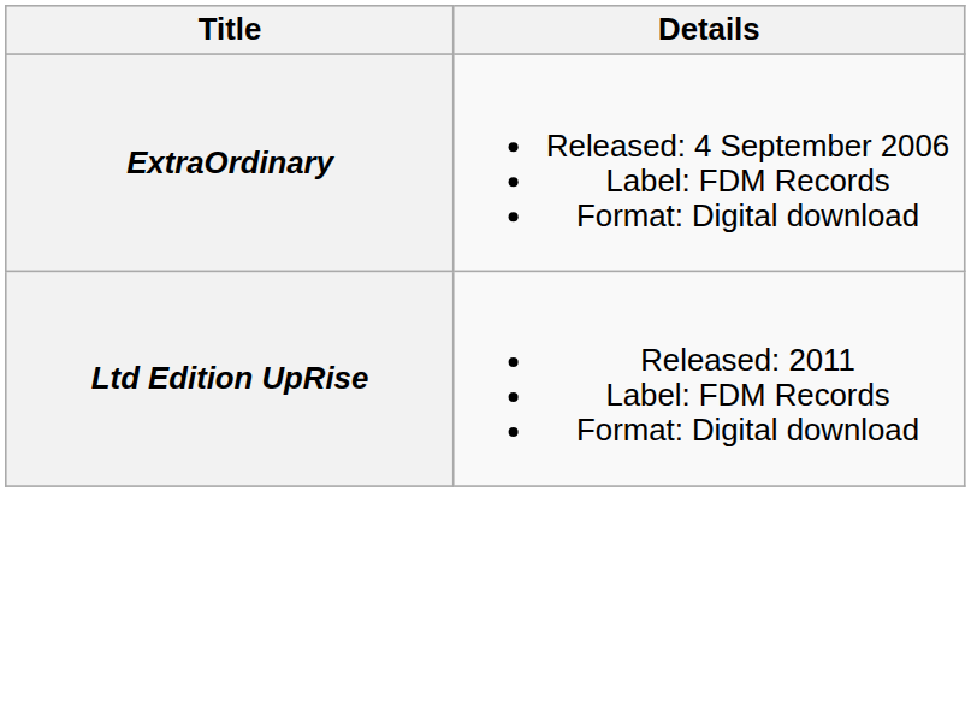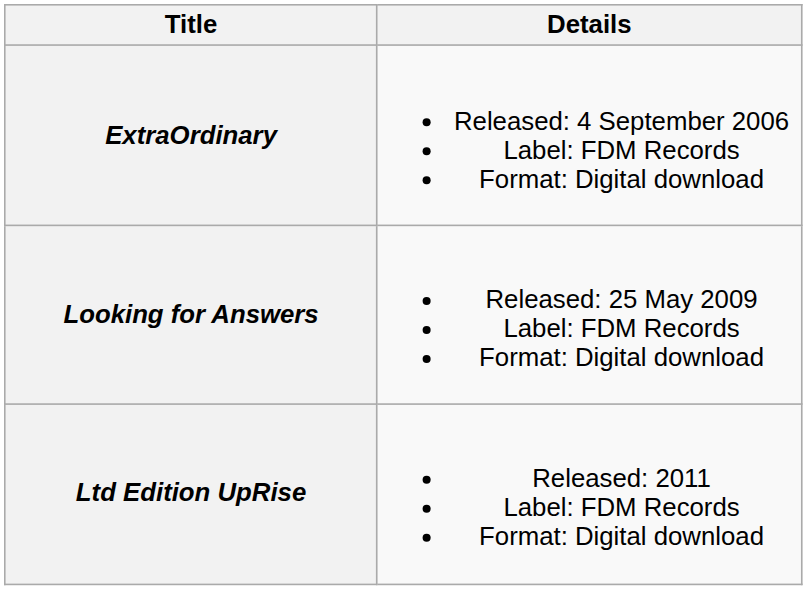 <table class="wikitable plainrowheaders" style="text-align:center;">
 <tr>
 <th scope="col" style="width:14em;">Title</th>
 <th scope="col" style="width:16em;">Details</th>
 </tr>
 <tr>
 <th scope="row"><em>ExtraOrdinary</em></th>
 <td><br><ul><li>Released: 4 September 2006</li><li>Label: FDM Records</li><li>Format: Digital download</li></ul></td>
 </tr>
 <tr>
+<th scope="row"><em>Looking for Answers</em></th>
+<td><br><ul><li>Released: 25 May 2009</li><li>Label: FDM Records</li><li>Format: Digital download</li></ul></td>
+</tr>
+<tr>
 <th scope="row"><em>Ltd Edition UpRise</em></th>
 <td><br><ul><li>Released: 2011</li><li>Label: FDM Records</li><li>Format: Digital download</li></ul></td>
 </tr>
 </table>
